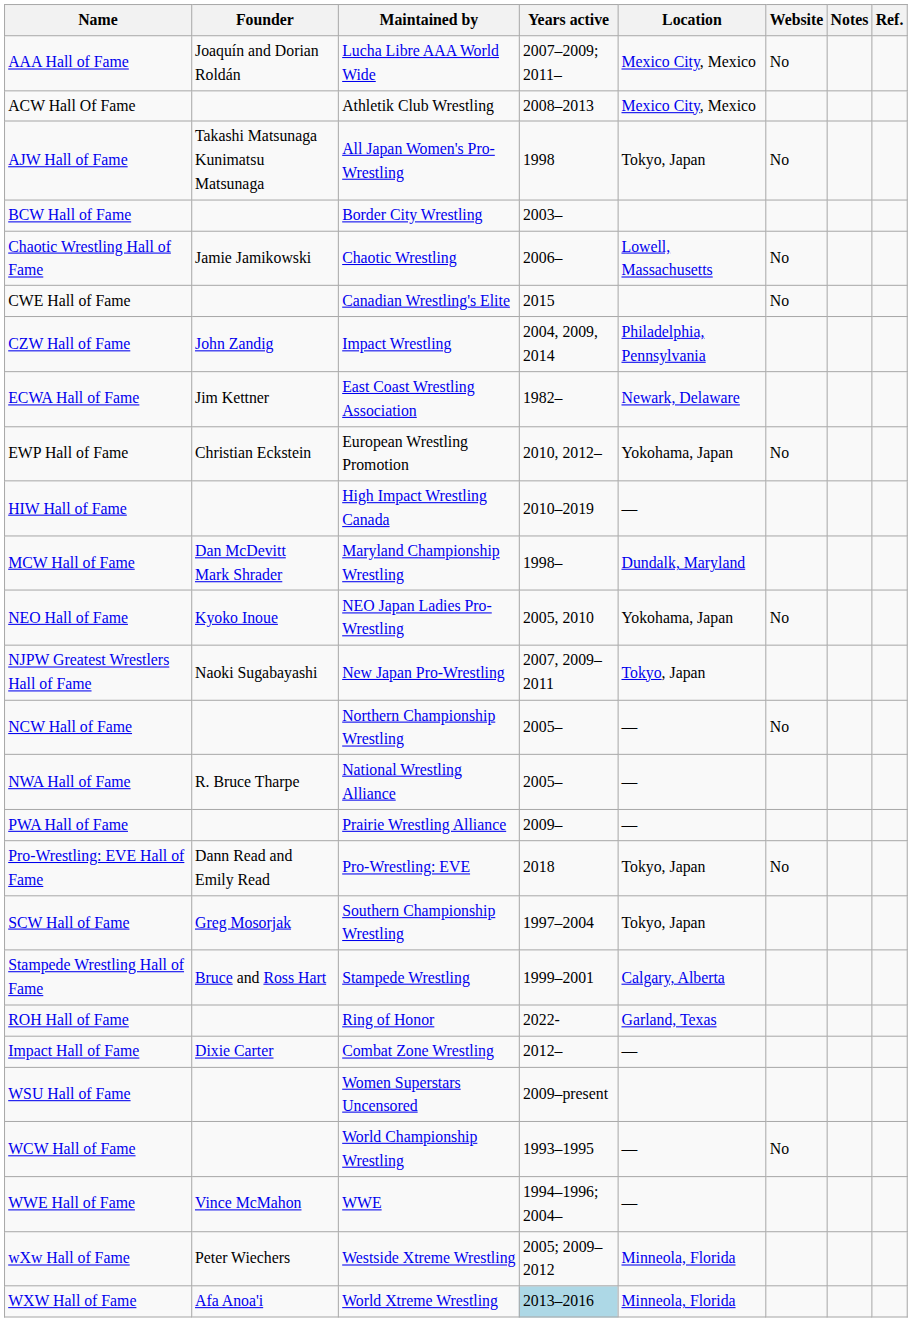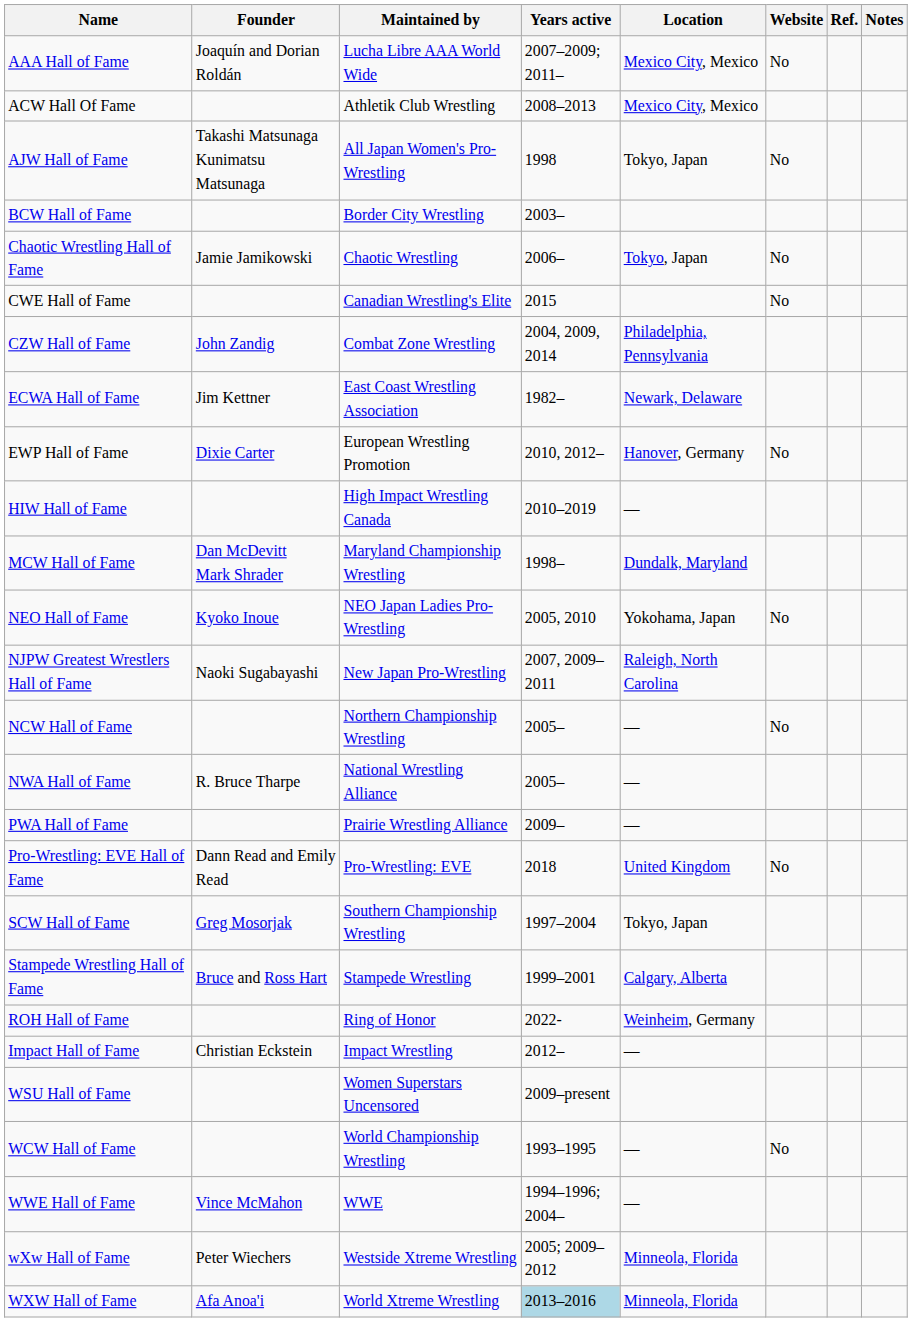 <table class="wikitable sortable" style="font-size:95%;border:0px;text-align:left;line-height:150%;">
 <tr>
 <th>Name</th>
 <th>Founder</th>
 <th>Maintained by</th>
 <th>Years active</th>
 <th>Location</th>
 <th>Website</th>
+<th class="unsortable">Ref.</th>
 <th class="unsortable">Notes</th>
-<th class="unsortable">Ref.</th>
 </tr>
 <tr>
 <td><a href='#'>AAA Hall of Fame</a></td>
 <td>Joaquín and Dorian Roldán</td>
 <td><a href='#'>Lucha Libre AAA World Wide</a></td>
 <td>2007–2009; 2011–</td>
 <td><a href='#'>Mexico City</a>, Mexico</td>
 <td>No</td>
 <td></td>
 <td></td>
 </tr>
 <tr>
 <td>ACW Hall Of Fame</td>
 <td></td>
 <td>Athletik Club Wrestling</td>
 <td>2008–2013</td>
 <td><a href='#'>Mexico City</a>, Mexico</td>
 <td></td>
 <td></td>
 <td></td>
 </tr>
 <tr>
 <td><a href='#'>AJW Hall of Fame</a></td>
 <td>Takashi Matsunaga<br>Kunimatsu Matsunaga</td>
 <td><a href='#'>All Japan Women's Pro-Wrestling</a></td>
 <td>1998</td>
 <td>Tokyo, Japan</td>
 <td>No</td>
 <td></td>
 <td></td>
 </tr>
 <tr>
 <td><a href='#'>BCW Hall of Fame</a></td>
 <td></td>
 <td><a href='#'>Border City Wrestling</a></td>
 <td>2003–</td>
 <td></td>
 <td></td>
 <td></td>
 <td></td>
 </tr>
 <tr>
 <td><a href='#'>Chaotic Wrestling Hall of Fame</a></td>
 <td>Jamie Jamikowski</td>
 <td><a href='#'>Chaotic Wrestling</a></td>
 <td>2006–</td>
-<td><a href='#'>Lowell, Massachusetts</a></td>
+<td><a href='#'>Tokyo</a>, Japan</td>
 <td>No</td>
 <td></td>
 <td></td>
 </tr>
 <tr>
 <td>CWE Hall of Fame</td>
 <td></td>
 <td><a href='#'>Canadian Wrestling's Elite</a></td>
 <td>2015</td>
 <td></td>
 <td>No</td>
 <td></td>
 <td></td>
 </tr>
 <tr>
 <td><a href='#'>CZW Hall of Fame</a></td>
 <td><a href='#'>John Zandig</a></td>
-<td><a href='#'>Impact Wrestling</a></td>
+<td><a href='#'>Combat Zone Wrestling</a></td>
 <td>2004, 2009, 2014</td>
 <td><a href='#'>Philadelphia, Pennsylvania</a></td>
 <td></td>
 <td></td>
 <td></td>
 </tr>
 <tr>
 <td><a href='#'>ECWA Hall of Fame</a></td>
 <td>Jim Kettner</td>
 <td><a href='#'>East Coast Wrestling Association</a></td>
 <td>1982–</td>
 <td><a href='#'>Newark, Delaware</a></td>
 <td></td>
 <td></td>
 <td></td>
 </tr>
 <tr>
 <td>EWP Hall of Fame</td>
-<td>Christian Eckstein</td>
+<td><a href='#'>Dixie Carter</a></td>
 <td>European Wrestling Promotion</td>
 <td>2010, 2012–</td>
-<td>Yokohama, Japan</td>
+<td><a href='#'>Hanover</a>, Germany</td>
 <td>No</td>
 <td></td>
 <td></td>
 </tr>
 <tr>
 <td><a href='#'>HIW Hall of Fame</a></td>
 <td></td>
 <td><a href='#'>High Impact Wrestling Canada</a></td>
 <td>2010–2019</td>
 <td>—</td>
 <td></td>
 <td></td>
 <td></td>
 </tr>
 <tr>
 <td><a href='#'>MCW Hall of Fame</a></td>
 <td><a href='#'>Dan McDevitt</a><br><a href='#'>Mark Shrader</a></td>
 <td><a href='#'>Maryland Championship Wrestling</a></td>
 <td>1998–</td>
 <td><a href='#'>Dundalk, Maryland</a></td>
 <td></td>
 <td></td>
 <td></td>
 </tr>
 <tr>
 <td><a href='#'>NEO Hall of Fame</a></td>
 <td><a href='#'>Kyoko Inoue</a></td>
 <td><a href='#'>NEO Japan Ladies Pro-Wrestling</a></td>
 <td>2005, 2010</td>
 <td>Yokohama, Japan</td>
 <td>No</td>
 <td></td>
 <td></td>
 </tr>
 <tr>
 <td><a href='#'>NJPW Greatest Wrestlers Hall of Fame</a></td>
 <td>Naoki Sugabayashi</td>
 <td><a href='#'>New Japan Pro-Wrestling</a></td>
 <td>2007, 2009–2011</td>
-<td><a href='#'>Tokyo</a>, Japan</td>
+<td><a href='#'>Raleigh, North Carolina</a></td>
 <td></td>
 <td></td>
 <td></td>
 </tr>
 <tr>
 <td><a href='#'>NCW Hall of Fame</a></td>
 <td></td>
 <td><a href='#'>Northern Championship Wrestling</a></td>
 <td>2005–</td>
 <td>—</td>
 <td>No</td>
 <td></td>
 <td></td>
 </tr>
 <tr>
 <td><a href='#'>NWA Hall of Fame</a></td>
 <td>R. Bruce Tharpe</td>
 <td><a href='#'>National Wrestling Alliance</a></td>
 <td>2005–</td>
 <td>—</td>
 <td></td>
 <td></td>
 <td></td>
 </tr>
 <tr>
 <td><a href='#'>PWA Hall of Fame</a></td>
 <td></td>
 <td><a href='#'>Prairie Wrestling Alliance</a></td>
 <td>2009–</td>
 <td>—</td>
 <td></td>
 <td></td>
 <td></td>
 </tr>
 <tr>
 <td><a href='#'>Pro-Wrestling: EVE Hall of Fame</a></td>
 <td>Dann Read and Emily Read</td>
 <td><a href='#'>Pro-Wrestling: EVE</a></td>
 <td>2018</td>
-<td>Tokyo, Japan</td>
+<td><a href='#'>United Kingdom</a></td>
 <td>No</td>
 <td></td>
 <td></td>
 </tr>
 <tr>
 <td><a href='#'>SCW Hall of Fame</a></td>
 <td><a href='#'>Greg Mosorjak</a></td>
 <td><a href='#'>Southern Championship Wrestling</a></td>
 <td>1997–2004</td>
 <td>Tokyo, Japan</td>
 <td></td>
 <td></td>
 <td></td>
 </tr>
 <tr>
 <td><a href='#'>Stampede Wrestling Hall of Fame</a></td>
 <td><a href='#'>Bruce</a> and <a href='#'>Ross Hart</a></td>
 <td><a href='#'>Stampede Wrestling</a></td>
 <td>1999–2001</td>
 <td><a href='#'>Calgary, Alberta</a></td>
 <td></td>
 <td></td>
 <td></td>
 </tr>
 <tr>
 <td><a href='#'>ROH Hall of Fame</a></td>
 <td></td>
 <td><a href='#'>Ring of Honor</a></td>
 <td>2022-</td>
-<td><a href='#'>Garland, Texas</a></td>
+<td><a href='#'>Weinheim</a>, Germany</td>
 <td></td>
 <td></td>
 <td></td>
 </tr>
 <tr>
 <td><a href='#'>Impact Hall of Fame</a></td>
-<td><a href='#'>Dixie Carter</a></td>
-<td><a href='#'>Combat Zone Wrestling</a></td>
+<td>Christian Eckstein</td>
+<td><a href='#'>Impact Wrestling</a></td>
 <td>2012–</td>
 <td>—</td>
 <td></td>
 <td></td>
 <td></td>
 </tr>
 <tr>
 <td><a href='#'>WSU Hall of Fame</a></td>
 <td></td>
 <td><a href='#'>Women Superstars Uncensored</a></td>
 <td>2009–present</td>
 <td></td>
 <td></td>
 <td></td>
 <td></td>
 </tr>
 <tr>
 <td><a href='#'>WCW Hall of Fame</a></td>
 <td></td>
 <td><a href='#'>World Championship Wrestling</a></td>
 <td>1993–1995</td>
 <td>—</td>
 <td>No</td>
 <td></td>
 <td></td>
 </tr>
 <tr>
 <td><a href='#'>WWE Hall of Fame</a></td>
 <td><a href='#'>Vince McMahon</a></td>
 <td><a href='#'>WWE</a></td>
 <td>1994–1996; 2004–</td>
 <td>—</td>
 <td></td>
 <td></td>
 <td></td>
 </tr>
 <tr>
 <td><a href='#'>wXw Hall of Fame</a></td>
 <td>Peter Wiechers</td>
 <td><a href='#'>Westside Xtreme Wrestling</a></td>
 <td>2005; 2009–2012</td>
 <td><a href='#'>Minneola, Florida</a></td>
 <td></td>
 <td></td>
 <td></td>
 </tr>
 <tr>
 <td><a href='#'>WXW Hall of Fame</a></td>
 <td><a href='#'>Afa Anoa'i</a></td>
 <td><a href='#'>World Xtreme Wrestling</a></td>
 <td style="background: lightblue;">2013–2016</td>
 <td><a href='#'>Minneola, Florida</a></td>
 <td></td>
 <td></td>
 <td></td>
 </tr>
 </table>
